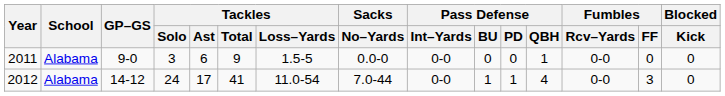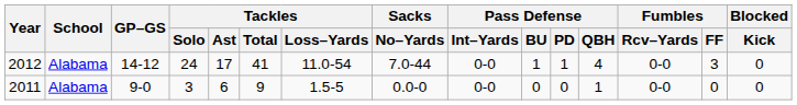 <table class=wikitable style="text-align:center;">
 <tr>
 <th rowspan=2>Year</th>
 <th rowspan=2>School</th>
 <th rowspan=2>GP–GS</th>
 <th colspan=4>Tackles</th>
 <th>Sacks</th>
 <th colspan=4>Pass Defense</th>
 <th colspan=2>Fumbles</th>
 <th>Blocked</th>
 </tr>
 <tr>
 <th>Solo</th>
 <th>Ast</th>
 <th>Total</th>
 <th>Loss–Yards</th>
 <th>No–Yards</th>
 <th>Int–Yards</th>
 <th>BU</th>
 <th>PD</th>
 <th>QBH</th>
 <th>Rcv–Yards</th>
 <th>FF</th>
 <th>Kick</th>
 </tr>
 <tr>
+<td>2012</td>
+<td><a href='#'>Alabama</a></td>
+<td>14-12</td>
+<td>24</td>
+<td>17</td>
+<td>41</td>
+<td>11.0-54</td>
+<td>7.0-44</td>
+<td>0-0</td>
+<td>1</td>
+<td>1</td>
+<td>4</td>
+<td>0-0</td>
+<td>3</td>
+<td>0</td>
+</tr>
+<tr>
 <td>2011</td>
 <td><a href='#'>Alabama</a></td>
 <td>9-0</td>
 <td>3</td>
 <td>6</td>
 <td>9</td>
 <td>1.5-5</td>
 <td>0.0-0</td>
 <td>0-0</td>
 <td>0</td>
 <td>0</td>
 <td>1</td>
 <td>0-0</td>
 <td>0</td>
 <td>0</td>
 </tr>
-<tr>
-<td>2012</td>
-<td><a href='#'>Alabama</a></td>
-<td>14-12</td>
-<td>24</td>
-<td>17</td>
-<td>41</td>
-<td>11.0-54</td>
-<td>7.0-44</td>
-<td>0-0</td>
-<td>1</td>
-<td>1</td>
-<td>4</td>
-<td>0-0</td>
-<td>3</td>
-<td>0</td>
-</tr>
 </table>
